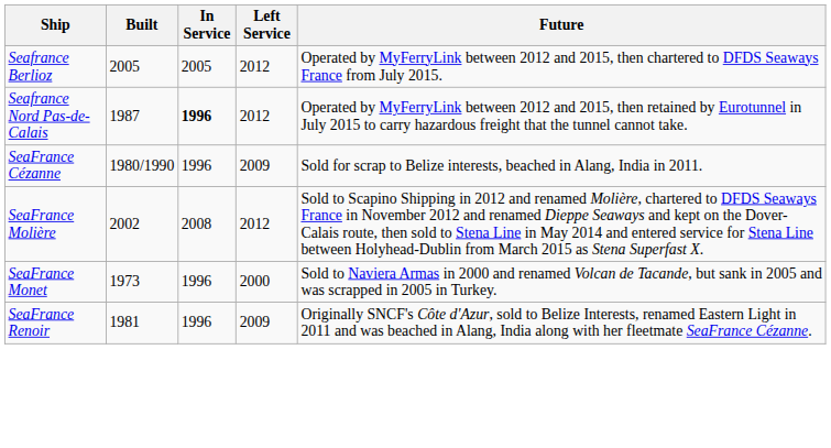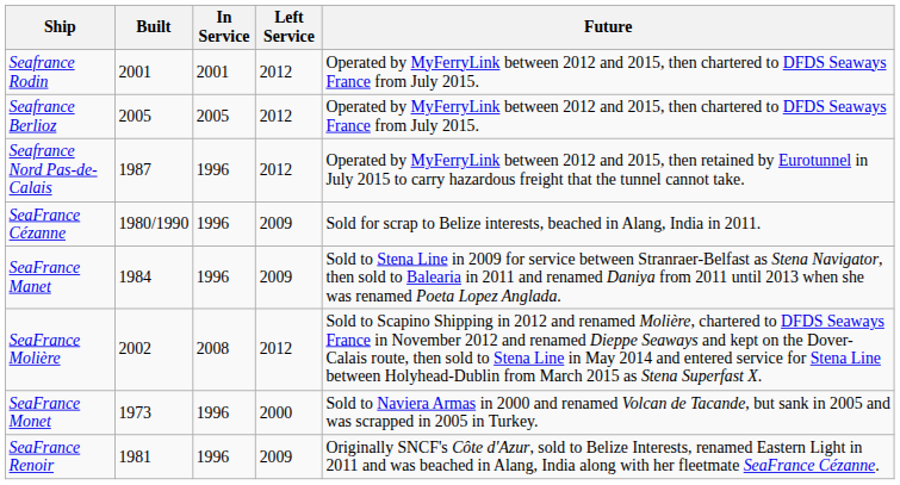 <table class="wikitable">
 <tr>
 <th>Ship</th>
 <th>Built</th>
 <th>In Service</th>
 <th>Left Service</th>
 <th>Future</th>
+</tr>
+<tr>
+<td><em><a href='#'>Seafrance Rodin</a></em></td>
+<td>2001</td>
+<td>2001</td>
+<td>2012</td>
+<td>Operated by <a href='#'>MyFerryLink</a> between 2012 and 2015, then chartered to <a href='#'>DFDS Seaways France</a> from July 2015.</td>
 </tr>
 <tr>
 <td><em><a href='#'>Seafrance Berlioz</a></em></td>
 <td>2005</td>
 <td>2005</td>
 <td>2012</td>
 <td>Operated by <a href='#'>MyFerryLink</a> between 2012 and 2015, then chartered to <a href='#'>DFDS Seaways France</a> from July 2015.</td>
 </tr>
 <tr>
 <td><em><a href='#'>Seafrance Nord Pas-de-Calais</a></em></td>
 <td>1987</td>
-<td><strong>1996</strong></td>
+<td>1996</td>
 <td>2012</td>
 <td>Operated by <a href='#'>MyFerryLink</a> between 2012 and 2015, then retained by <a href='#'>Eurotunnel</a> in July 2015 to carry hazardous freight that the tunnel cannot take.</td>
 </tr>
 <tr>
 <td><em><a href='#'>SeaFrance Cézanne</a></em></td>
 <td>1980/1990</td>
 <td>1996</td>
 <td>2009</td>
 <td>Sold for scrap to Belize interests, beached in Alang, India in 2011.</td>
+</tr>
+<tr>
+<td><a href='#'><em>SeaFrance Manet</em></a></td>
+<td>1984</td>
+<td>1996</td>
+<td>2009</td>
+<td>Sold to <a href='#'>Stena Line</a> in 2009 for service between Stranraer-Belfast as <em>Stena Navigator</em>, then sold to <a href='#'>Balearia</a> in 2011 and renamed <em>Daniya</em> from 2011 until 2013 when she was renamed <em>Poeta Lopez Anglada</em>.</td>
 </tr>
 <tr>
 <td><em><a href='#'>SeaFrance Molière</a></em></td>
 <td>2002</td>
 <td>2008</td>
 <td>2012</td>
 <td>Sold to Scapino Shipping in 2012 and renamed <em>Molière</em>, chartered to <a href='#'>DFDS Seaways France</a> in November 2012 and renamed <em>Dieppe Seaways</em> and kept on the Dover-Calais route, then sold to <a href='#'>Stena Line</a> in May 2014 and entered service for <a href='#'>Stena Line</a> between Holyhead-Dublin from March 2015 as <em>Stena Superfast X</em>.</td>
 </tr>
 <tr>
 <td><em><a href='#'>SeaFrance Monet</a></em></td>
 <td>1973</td>
 <td>1996</td>
 <td>2000</td>
 <td>Sold to <a href='#'>Naviera Armas</a> in 2000 and renamed <em>Volcan de Tacande</em>, but sank in 2005 and was scrapped in 2005 in Turkey.</td>
 </tr>
 <tr>
 <td><em><a href='#'>SeaFrance Renoir</a></em></td>
 <td>1981</td>
 <td>1996</td>
 <td>2009</td>
 <td>Originally SNCF's <em>Côte d'Azur</em>, sold to Belize Interests, renamed Eastern Light in 2011 and was beached in Alang, India along with her fleetmate <em><a href='#'>SeaFrance Cézanne</a></em>.</td>
 </tr>
 </table>
